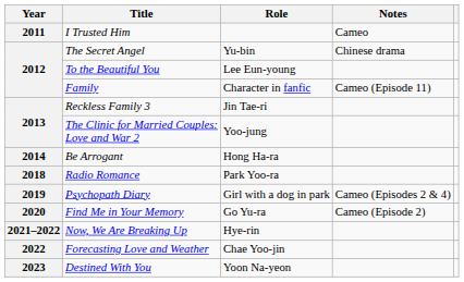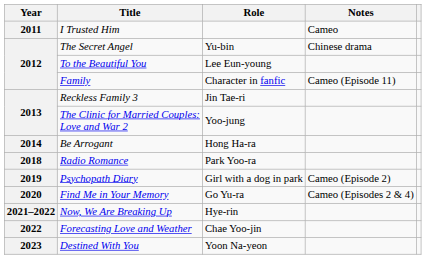 <table class="wikitable plainrowheaders sortable">
 <tr>
 <th scope="col">Year</th>
 <th scope="col">Title</th>
 <th scope="col">Role</th>
 <th scope="col">Notes</th>
 <th scope="col" class="unsortable"></th>
 </tr>
 <tr>
 <th scope="row">2011</th>
 <td><em>I Trusted Him</em></td>
 <td></td>
 <td>Cameo</td>
 <td style="text-align:center"></td>
 </tr>
 <tr>
 <th scope="row" rowspan="3">2012</th>
 <td><em>The Secret Angel</em></td>
 <td>Yu-bin</td>
 <td>Chinese drama</td>
 <td style="text-align:center"></td>
 </tr>
 <tr>
 <td><em><a href='#'>To the Beautiful You</a></em></td>
 <td>Lee Eun-young</td>
 <td></td>
 <td style="text-align:center"></td>
 </tr>
 <tr>
 <td><em><a href='#'>Family</a></em></td>
 <td>Character in <a href='#'>fanfic</a></td>
 <td>Cameo (Episode 11)</td>
 <td style="text-align:center"></td>
 </tr>
 <tr>
 <th scope="row" rowspan="2">2013</th>
 <td><em>Reckless Family 3</em></td>
 <td>Jin Tae-ri</td>
 <td></td>
 <td style="text-align:center"></td>
 </tr>
 <tr>
 <td><em><a href='#'>The Clinic for Married Couples:<br>Love and War 2</a></em></td>
 <td>Yoo-jung</td>
 <td></td>
 <td style="text-align:center"></td>
 </tr>
 <tr>
 <th scope="row">2014</th>
 <td><em>Be Arrogant</em></td>
 <td>Hong Ha-ra</td>
 <td></td>
 <td style="text-align:center"></td>
 </tr>
 <tr>
 <th scope="row">2018</th>
 <td><em><a href='#'>Radio Romance</a></em></td>
 <td>Park Yoo-ra</td>
 <td></td>
 <td style="text-align:center"></td>
 </tr>
 <tr>
 <th scope="row">2019</th>
 <td><em><a href='#'>Psychopath Diary</a></em></td>
 <td>Girl with a dog in park</td>
-<td>Cameo (Episodes 2 & 4)</td>
+<td>Cameo (Episode 2)</td>
 <td style="text-align:center"></td>
 </tr>
 <tr>
 <th scope="row">2020</th>
 <td><em><a href='#'>Find Me in Your Memory</a></em></td>
 <td>Go Yu-ra</td>
-<td>Cameo (Episode 2)</td>
+<td>Cameo (Episodes 2 & 4)</td>
 <td style="text-align:center"></td>
 </tr>
 <tr>
 <th scope="row">2021–2022</th>
 <td><em><a href='#'>Now, We Are Breaking Up</a></em></td>
 <td>Hye-rin</td>
 <td></td>
 <td style="text-align:center"></td>
 </tr>
 <tr>
 <th scope="row">2022</th>
 <td><em><a href='#'>Forecasting Love and Weather</a></em></td>
 <td>Chae Yoo-jin</td>
 <td></td>
 <td style="text-align:center;"></td>
 </tr>
 <tr>
 <th scope="row">2023</th>
 <td><em><a href='#'>Destined With You</a></em></td>
 <td>Yoon Na-yeon</td>
 <td></td>
 <td style="text-align:center"></td>
 </tr>
 </table>
